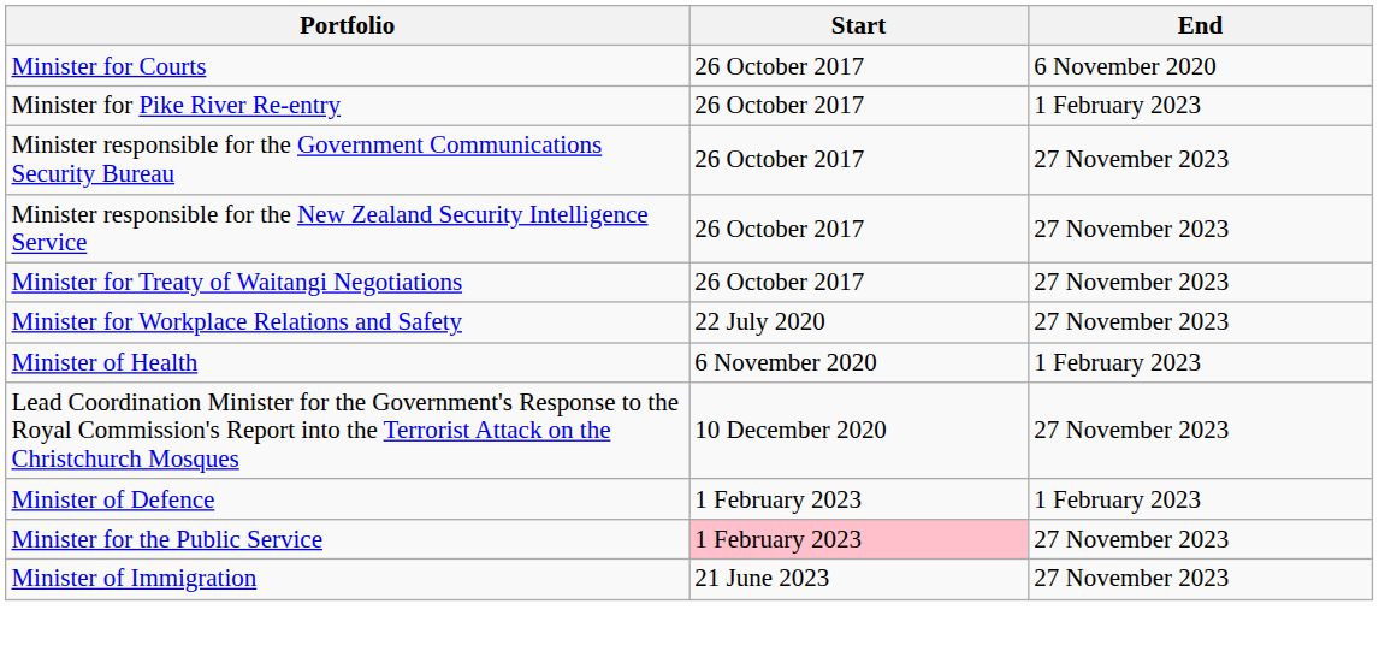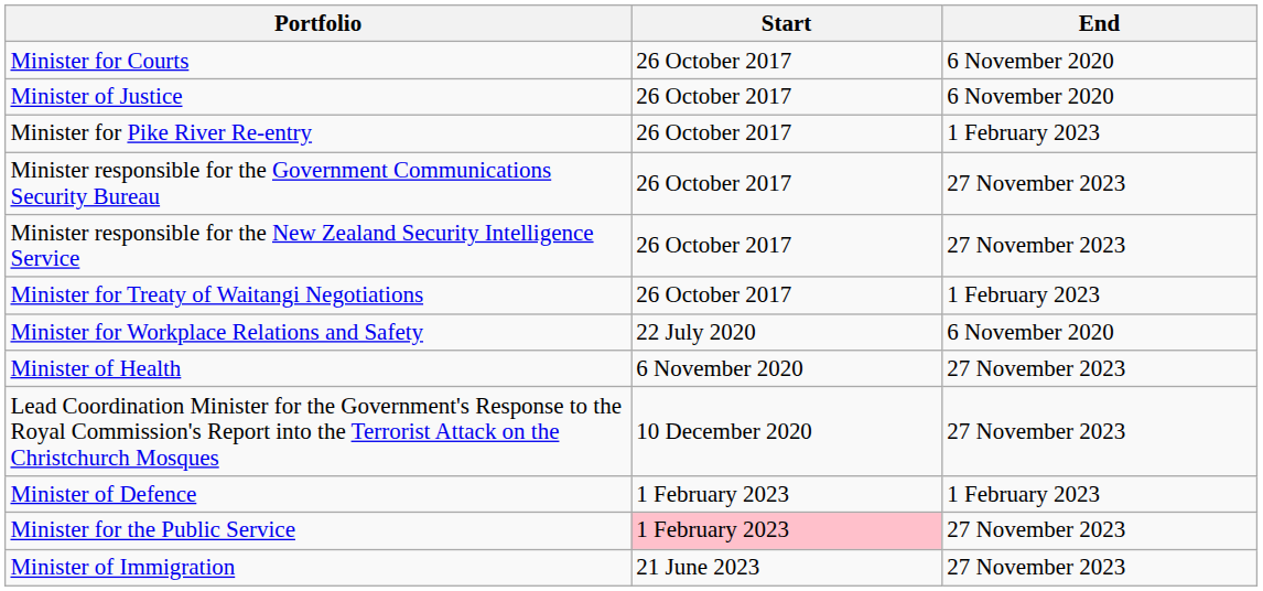 <table class="wikitable sortable">
 <tr>
 <th width=50%>Portfolio</th>
 <th>Start</th>
 <th>End</th>
 </tr>
 <tr>
 <td data-sort-value="Courts"><a href='#'>Minister for Courts</a></td>
+<td>26 October 2017</td>
+<td>6 November 2020</td>
+</tr>
+<tr>
+<td data-sort-value="Justice"><a href='#'>Minister of Justice</a></td>
 <td>26 October 2017</td>
 <td>6 November 2020</td>
 </tr>
 <tr>
 <td data-sort-value="Pike River">Minister for <a href='#'>Pike River Re-entry</a></td>
 <td>26 October 2017</td>
 <td>1 February 2023</td>
 </tr>
 <tr>
 <td data-sort-value="Government Communications Security Bureau">Minister responsible for the <a href='#'>Government Communications Security Bureau</a></td>
 <td>26 October 2017</td>
 <td>27 November 2023</td>
 </tr>
 <tr>
 <td data-sort-value="New Zealand Security Intelligence Service">Minister responsible for the <a href='#'>New Zealand Security Intelligence Service</a></td>
 <td>26 October 2017</td>
 <td>27 November 2023</td>
 </tr>
 <tr>
 <td><a href='#'>Minister for Treaty of Waitangi Negotiations</a></td>
 <td>26 October 2017</td>
-<td>27 November 2023</td>
+<td>1 February 2023</td>
 </tr>
 <tr>
 <td data-sort-value="Workplace Relations"><a href='#'>Minister for Workplace Relations and Safety</a></td>
 <td>22 July 2020</td>
-<td>27 November 2023</td>
+<td>6 November 2020</td>
 </tr>
 <tr>
 <td data-sort-value="Health"><a href='#'>Minister of Health</a></td>
 <td>6 November 2020</td>
-<td>1 February 2023</td>
+<td>27 November 2023</td>
 </tr>
 <tr>
 <td data-sort-value="Government's Response">Lead Coordination Minister for the Government's Response to the Royal Commission's Report into the <a href='#'>Terrorist Attack on the Christchurch Mosques</a></td>
 <td>10 December 2020</td>
 <td>27 November 2023</td>
 </tr>
 <tr>
 <td data-sort-value="Defence"><a href='#'>Minister of Defence</a></td>
 <td>1 February 2023</td>
 <td>1 February 2023</td>
 </tr>
 <tr>
 <td data-sort-value="Public Service"><a href='#'>Minister for the Public Service</a></td>
 <td style="background: pink;">1 February 2023</td>
 <td>27 November 2023</td>
 </tr>
 <tr>
 <td data-sort-value="Immigration"><a href='#'>Minister of Immigration</a></td>
 <td>21 June 2023</td>
 <td>27 November 2023</td>
 </tr>
 </table>
